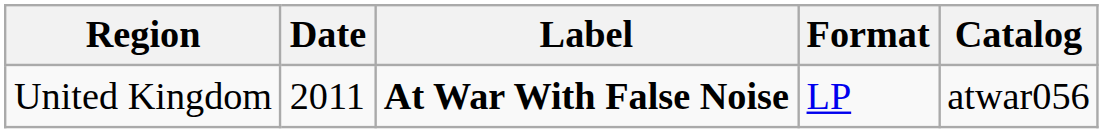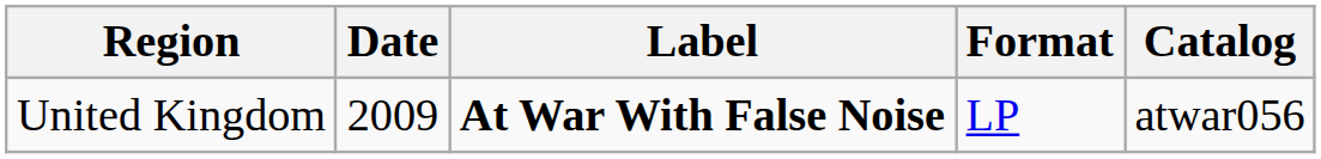 <table class="wikitable">
 <tr>
 <th>Region</th>
 <th>Date</th>
 <th>Label</th>
 <th>Format</th>
 <th>Catalog</th>
 </tr>
 <tr>
 <td>United Kingdom</td>
-<td>2011</td>
+<td>2009</td>
 <td><strong>At War With False Noise</strong></td>
 <td><a href='#'>LP</a></td>
 <td>atwar056</td>
 </tr>
 </table>
